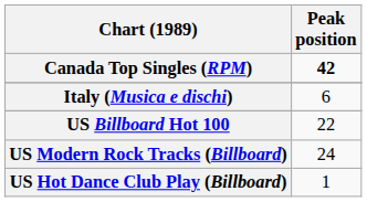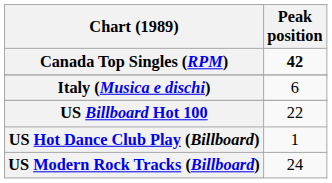 <table class="wikitable sortable plainrowheaders" style="text-align:center">
 <tr>
 <th scope="col">Chart (1989)</th>
 <th scope="col">Peak<br>position</th>
 </tr>
 <tr>
 <th scope="row">Canada Top Singles (<em><a href='#'>RPM</a></em>)</th>
 <td><strong>42</strong></td>
 </tr>
 <tr>
 </tr>
 <tr>
 </tr>
 <tr>
 <th scope="row">Italy (<em><a href='#'>Musica e dischi</a></em>)</th>
 <td>6</td>
 </tr>
 <tr>
 </tr>
 <tr>
 </tr>
 <tr>
 </tr>
 <tr>
 <th scope="row">US <a href='#'><em>Billboard</em> Hot 100</a></th>
 <td>22</td>
 </tr>
 <tr>
+<th scope="row">US <a href='#'>Hot Dance Club Play</a> (<em>Billboard</em>)</th>
+<td>1</td>
+</tr>
+<tr>
 <th scope="row">US <a href='#'>Modern Rock Tracks</a> (<em><a href='#'>Billboard</a></em>)</th>
 <td>24</td>
 </tr>
-<tr>
-<th scope="row">US <a href='#'>Hot Dance Club Play</a> (<em>Billboard</em>)</th>
-<td>1</td>
-</tr>
 </table>
